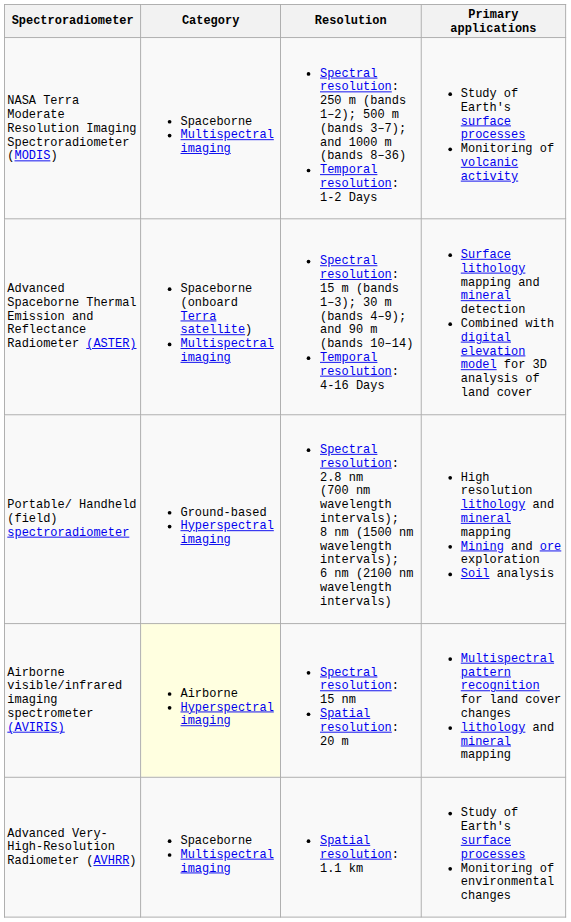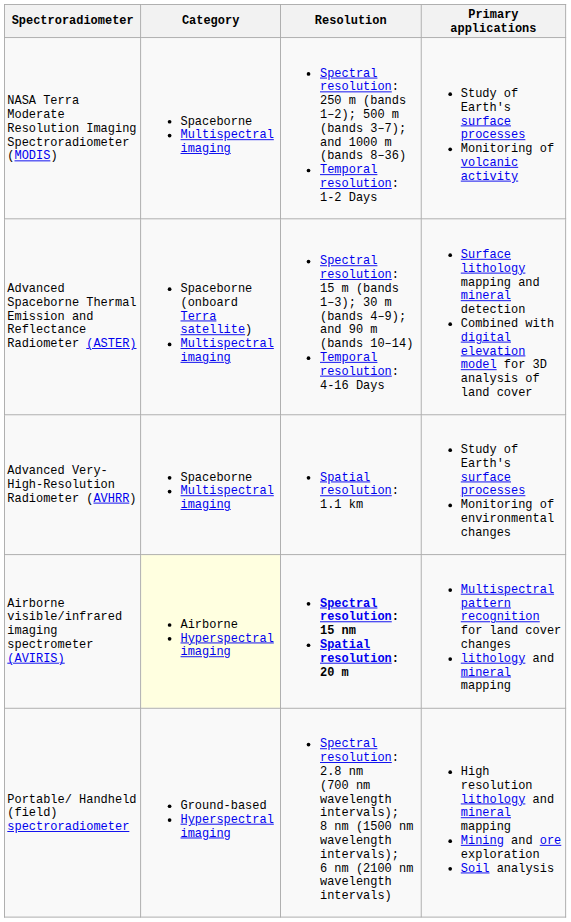 <table class="wikitable">
 <tr>
 <th>Spectroradiometer</th>
 <th>Category</th>
 <th>Resolution</th>
 <th>Primary applications</th>
 </tr>
 <tr>
 <td>NASA Terra Moderate Resolution Imaging Spectroradiometer (<a href='#'>MODIS</a>)</td>
 <td><br><ul><li>Spaceborne</li><li><a href='#'>Multispectral imaging</a></li></ul></td>
 <td><br><ul><li><a href='#'>Spectral resolution</a>: 250 m (bands 1–2); 500 m (bands 3–7); and 1000 m (bands 8–36)</li><li><a href='#'>Temporal resolution</a>: 1-2 Days</li></ul></td>
 <td><br><ul><li>Study of Earth's <a href='#'>surface processes</a></li><li>Monitoring of <a href='#'>volcanic activity</a></li></ul></td>
 </tr>
 <tr>
 <td>Advanced Spaceborne Thermal Emission and Reflectance Radiometer <a href='#'>(ASTER)</a></td>
 <td><br><ul><li>Spaceborne (onboard <a href='#'>Terra satellite</a>)</li><li><a href='#'>Multispectral imaging</a></li></ul></td>
 <td><br><ul><li><a href='#'>Spectral resolution</a>: 15 m (bands 1–3); 30 m (bands 4–9); and 90 m (bands 10–14)</li><li><a href='#'>Temporal resolution</a>: 4-16 Days</li></ul></td>
 <td><br><ul><li><a href='#'>Surface</a> <a href='#'>lithology</a> mapping and <a href='#'>mineral</a> detection</li><li>Combined with <a href='#'>digital elevation model</a> for 3D analysis of land cover</li></ul></td>
 </tr>
 <tr>
+<td>Advanced Very-High-Resolution Radiometer (<a href='#'>AVHRR</a>)</td>
+<td><br><ul><li>Spaceborne</li><li><a href='#'>Multispectral imaging</a></li></ul></td>
+<td><br><ul><li><a href='#'>Spatial resolution</a>: 1.1 km</li></ul></td>
+<td><br><ul><li>Study of Earth's <a href='#'>surface processes</a></li><li>Monitoring of environmental changes</li></ul></td>
+</tr>
+<tr>
+<td>Airborne visible/infrared imaging spectrometer <a href='#'>(AVIRIS)</a></td>
+<td style="background: lightyellow;"><br><ul><li>Airborne</li><li><a href='#'>Hyperspectral imaging</a></li></ul></td>
+<td><strong><br><ul><li><a href='#'>Spectral resolution</a>: 15 nm</li><li><a href='#'>Spatial resolution</a>: 20 m</li></ul></strong></td>
+<td><br><ul><li><a href='#'>Multispectral pattern recognition</a> for land cover changes</li><li><a href='#'>lithology</a> and <a href='#'>mineral</a> mapping</li></ul></td>
+</tr>
+<tr>
 <td>Portable/ Handheld (field) <a href='#'>spectroradiometer</a></td>
 <td><br><ul><li>Ground-based</li><li><a href='#'>Hyperspectral imaging</a></li></ul></td>
 <td><br><ul><li><a href='#'>Spectral resolution</a>: 2.8 nm (700 nm wavelength intervals); 8 nm (1500 nm wavelength intervals); 6 nm (2100 nm wavelength intervals)</li></ul></td>
 <td><br><ul><li>High resolution <a href='#'>lithology</a> and <a href='#'>mineral</a> mapping</li><li><a href='#'>Mining</a> and <a href='#'>ore</a> exploration</li><li><a href='#'>Soil</a> analysis</li></ul></td>
 </tr>
-<tr>
-<td>Airborne visible/infrared imaging spectrometer <a href='#'>(AVIRIS)</a></td>
-<td style="background: lightyellow;"><br><ul><li>Airborne</li><li><a href='#'>Hyperspectral imaging</a></li></ul></td>
-<td><br><ul><li><a href='#'>Spectral resolution</a>: 15 nm</li><li><a href='#'>Spatial resolution</a>: 20 m</li></ul></td>
-<td><br><ul><li><a href='#'>Multispectral pattern recognition</a> for land cover changes</li><li><a href='#'>lithology</a> and <a href='#'>mineral</a> mapping</li></ul></td>
-</tr>
-<tr>
-<td>Advanced Very-High-Resolution Radiometer (<a href='#'>AVHRR</a>)</td>
-<td><br><ul><li>Spaceborne</li><li><a href='#'>Multispectral imaging</a></li></ul></td>
-<td><br><ul><li><a href='#'>Spatial resolution</a>: 1.1 km</li></ul></td>
-<td><br><ul><li>Study of Earth's <a href='#'>surface processes</a></li><li>Monitoring of environmental changes</li></ul></td>
-</tr>
 </table>
